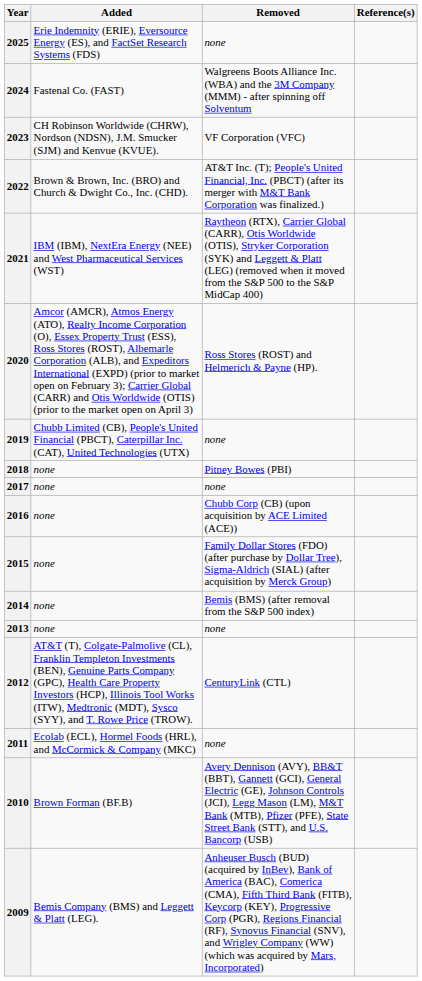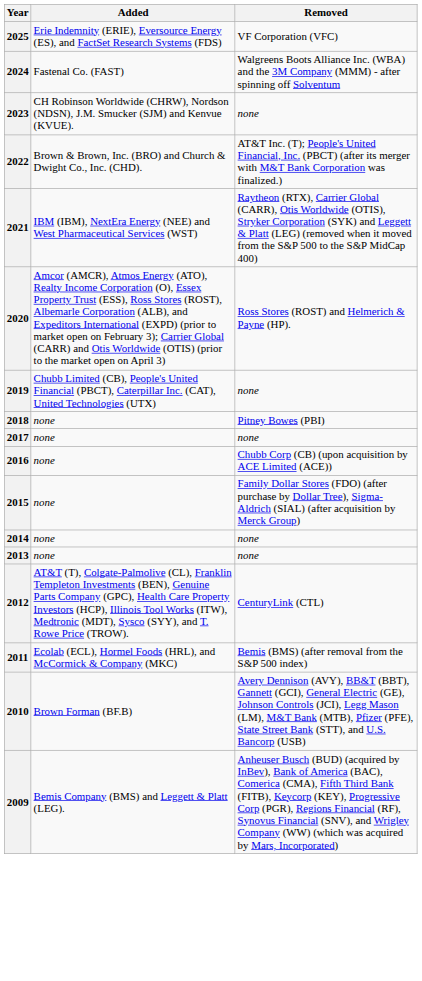 <table class="wikitable sotable">
 <tr>
 <th>Year</th>
 <th>Added</th>
 <th>Removed</th>
-<th>Reference(s)</th>
 </tr>
 <tr>
 <th>2025</th>
 <td><a href='#'>Erie Indemnity</a> (ERIE), <a href='#'>Eversource Energy</a> (ES), and <a href='#'>FactSet Research Systems</a> (FDS)</td>
-<td><em>none</em></td>
-<td></td>
+<td>VF Corporation (VFC)</td>
 </tr>
 <tr>
 <th>2024</th>
 <td>Fastenal Co. (FAST)</td>
 <td>Walgreens Boots Alliance Inc. (WBA) and the <a href='#'>3M Company</a> (MMM) - after spinning off <a href='#'>Solventum</a></td>
-<td> </td>
 </tr>
 <tr>
 <th>2023</th>
 <td>CH Robinson Worldwide (CHRW), Nordson (NDSN), J.M. Smucker (SJM) and Kenvue (KVUE).</td>
-<td>VF Corporation (VFC)</td>
-<td> </td>
+<td><em>none</em></td>
 </tr>
 <tr>
 <th>2022</th>
 <td>Brown & Brown, Inc. (BRO) and Church & Dwight Co., Inc. (CHD).</td>
 <td>AT&T Inc. (T); <a href='#'>People's United Financial, Inc.</a> (PBCT) (after its merger with <a href='#'>M&T Bank Corporation</a> was finalized.)</td>
-<td>  </td>
 </tr>
 <tr>
 <th>2021</th>
 <td><a href='#'>IBM</a> (IBM), <a href='#'>NextEra Energy</a> (NEE) and <a href='#'>West Pharmaceutical Services</a> (WST)</td>
 <td><a href='#'>Raytheon</a> (RTX), <a href='#'>Carrier Global</a> (CARR), <a href='#'>Otis Worldwide</a> (OTIS), <a href='#'>Stryker Corporation</a> (SYK) and <a href='#'>Leggett & Platt</a> (LEG) (removed when it moved from the S&P 500 to the S&P MidCap 400)</td>
-<td></td>
 </tr>
 <tr>
 <th>2020</th>
 <td><a href='#'>Amcor</a> (AMCR), <a href='#'>Atmos Energy</a> (ATO), <a href='#'>Realty Income Corporation</a> (O), <a href='#'>Essex Property Trust</a> (ESS), <a href='#'>Ross Stores</a> (ROST), <a href='#'>Albemarle Corporation</a> (ALB), and <a href='#'>Expeditors International</a> (EXPD) (prior to market open on February 3); <a href='#'>Carrier Global</a> (CARR) and <a href='#'>Otis Worldwide</a> (OTIS) (prior to the market open on April 3)</td>
 <td><a href='#'>Ross Stores</a> (ROST) and <a href='#'>Helmerich & Payne</a> (HP).</td>
-<td></td>
 </tr>
 <tr>
 <th>2019</th>
 <td><a href='#'>Chubb Limited</a> (CB), <a href='#'>People's United Financial</a> (PBCT), <a href='#'>Caterpillar Inc.</a> (CAT), <a href='#'>United Technologies</a> (UTX)</td>
 <td><em>none</em></td>
-<td></td>
 </tr>
 <tr>
 <th>2018</th>
 <td><em>none</em></td>
 <td><a href='#'>Pitney Bowes</a> (PBI)</td>
-<td></td>
 </tr>
 <tr>
 <th>2017</th>
 <td><em>none</em></td>
 <td><em>none</em></td>
-<td></td>
 </tr>
 <tr>
 <th>2016</th>
 <td><em>none</em></td>
 <td><a href='#'>Chubb Corp</a> (CB) (upon acquisition by <a href='#'>ACE Limited</a> (ACE))</td>
-<td></td>
 </tr>
 <tr>
 <th>2015</th>
 <td><em>none</em></td>
 <td><a href='#'>Family Dollar Stores</a> (FDO) (after purchase by <a href='#'>Dollar Tree</a>), <a href='#'>Sigma-Aldrich</a> (SIAL) (after acquisition by <a href='#'>Merck Group</a>)</td>
-<td></td>
 </tr>
 <tr>
 <th>2014</th>
 <td><em>none</em></td>
-<td><a href='#'>Bemis</a> (BMS) (after removal from the S&P 500 index)</td>
-<td></td>
+<td><em>none</em></td>
 </tr>
 <tr>
 <th>2013</th>
 <td><em>none</em></td>
 <td><em>none</em></td>
-<td></td>
 </tr>
 <tr>
 <th>2012</th>
 <td><a href='#'>AT&T</a> (T), <a href='#'>Colgate-Palmolive</a> (CL), <a href='#'>Franklin Templeton Investments</a> (BEN), <a href='#'>Genuine Parts Company</a> (GPC), <a href='#'>Health Care Property Investors</a> (HCP), <a href='#'>Illinois Tool Works</a> (ITW), <a href='#'>Medtronic</a> (MDT), <a href='#'>Sysco</a> (SYY), and <a href='#'>T. Rowe Price</a> (TROW).</td>
 <td><a href='#'>CenturyLink</a> (CTL)</td>
-<td></td>
 </tr>
 <tr>
 <th>2011</th>
 <td><a href='#'>Ecolab</a> (ECL), <a href='#'>Hormel Foods</a> (HRL), and <a href='#'>McCormick & Company</a> (MKC)</td>
-<td><em>none</em></td>
-<td></td>
+<td><a href='#'>Bemis</a> (BMS) (after removal from the S&P 500 index)</td>
 </tr>
 <tr>
 <th>2010</th>
 <td><a href='#'>Brown Forman</a> (BF.B)</td>
 <td><a href='#'>Avery Dennison</a> (AVY), <a href='#'>BB&T</a> (BBT), <a href='#'>Gannett</a> (GCI), <a href='#'>General Electric</a> (GE), <a href='#'>Johnson Controls</a> (JCI), <a href='#'>Legg Mason</a> (LM), <a href='#'>M&T Bank</a> (MTB), <a href='#'>Pfizer</a> (PFE), <a href='#'>State Street Bank</a> (STT), and <a href='#'>U.S. Bancorp</a> (USB)</td>
-<td></td>
 </tr>
 <tr>
 <th>2009</th>
 <td><a href='#'>Bemis Company</a> (BMS) and <a href='#'>Leggett & Platt</a> (LEG).</td>
 <td><a href='#'>Anheuser Busch</a> (BUD) (acquired by <a href='#'>InBev</a>), <a href='#'>Bank of America</a> (BAC), <a href='#'>Comerica</a> (CMA), <a href='#'>Fifth Third Bank</a> (FITB), <a href='#'>Keycorp</a> (KEY), <a href='#'>Progressive Corp</a> (PGR), <a href='#'>Regions Financial</a> (RF), <a href='#'>Synovus Financial</a> (SNV), and <a href='#'>Wrigley Company</a> (WW) (which was acquired by <a href='#'>Mars, Incorporated</a>)</td>
-<td></td>
 </tr>
 </table>
